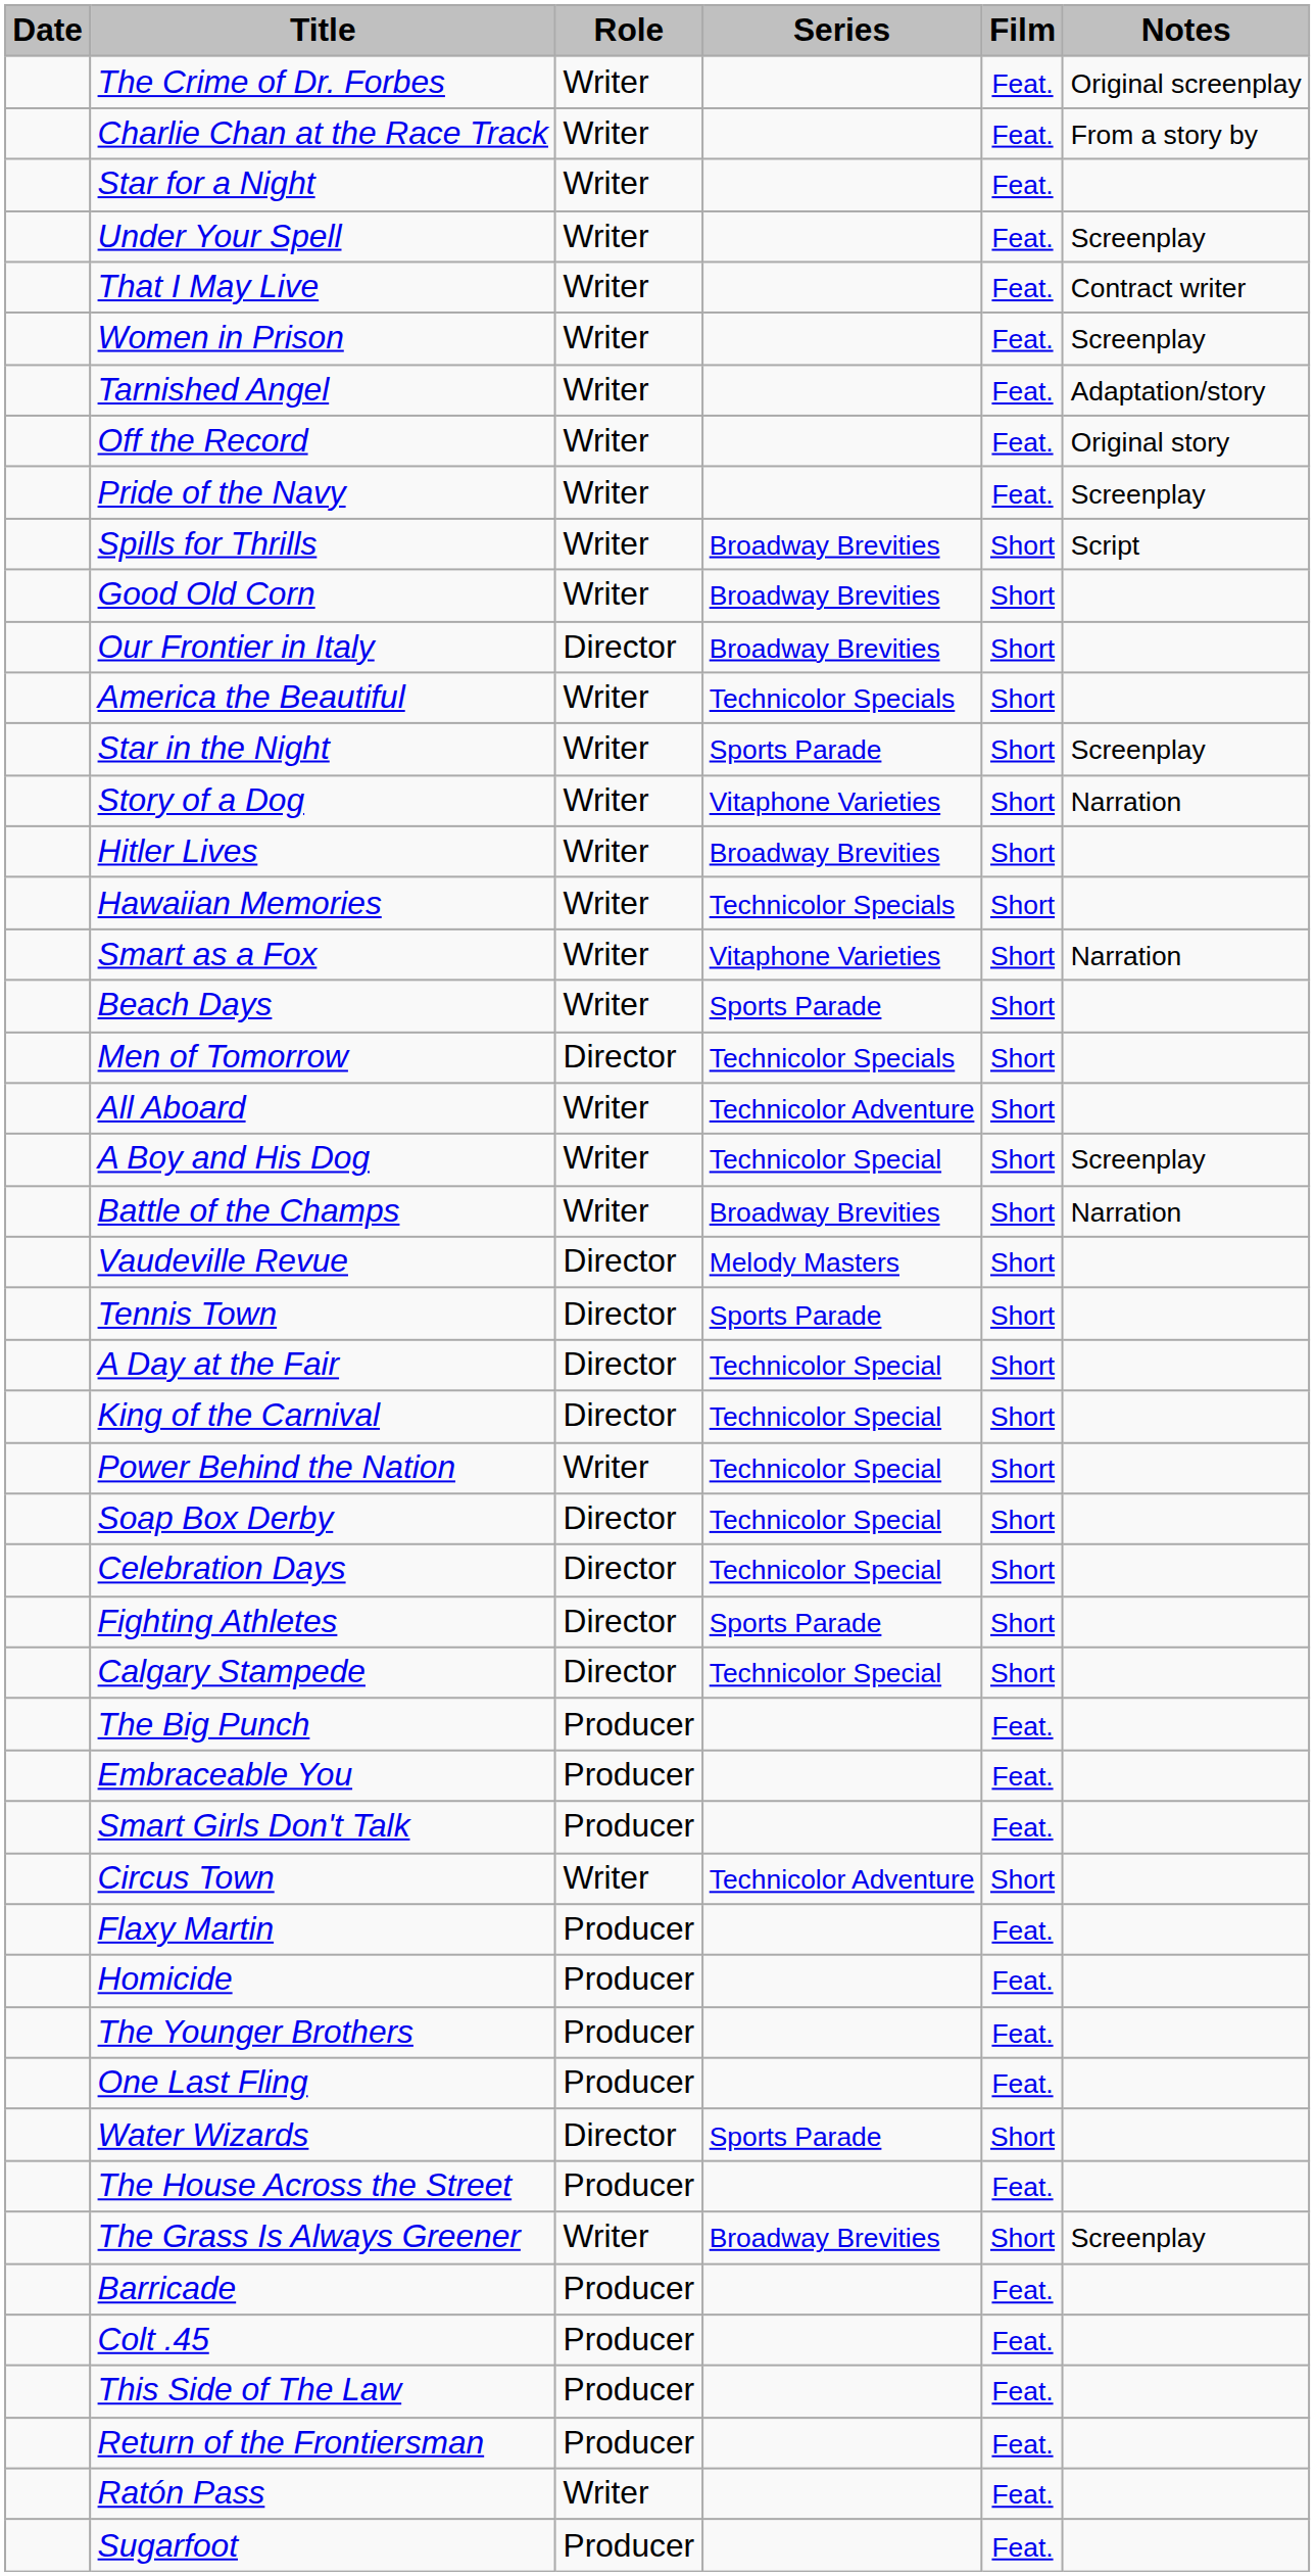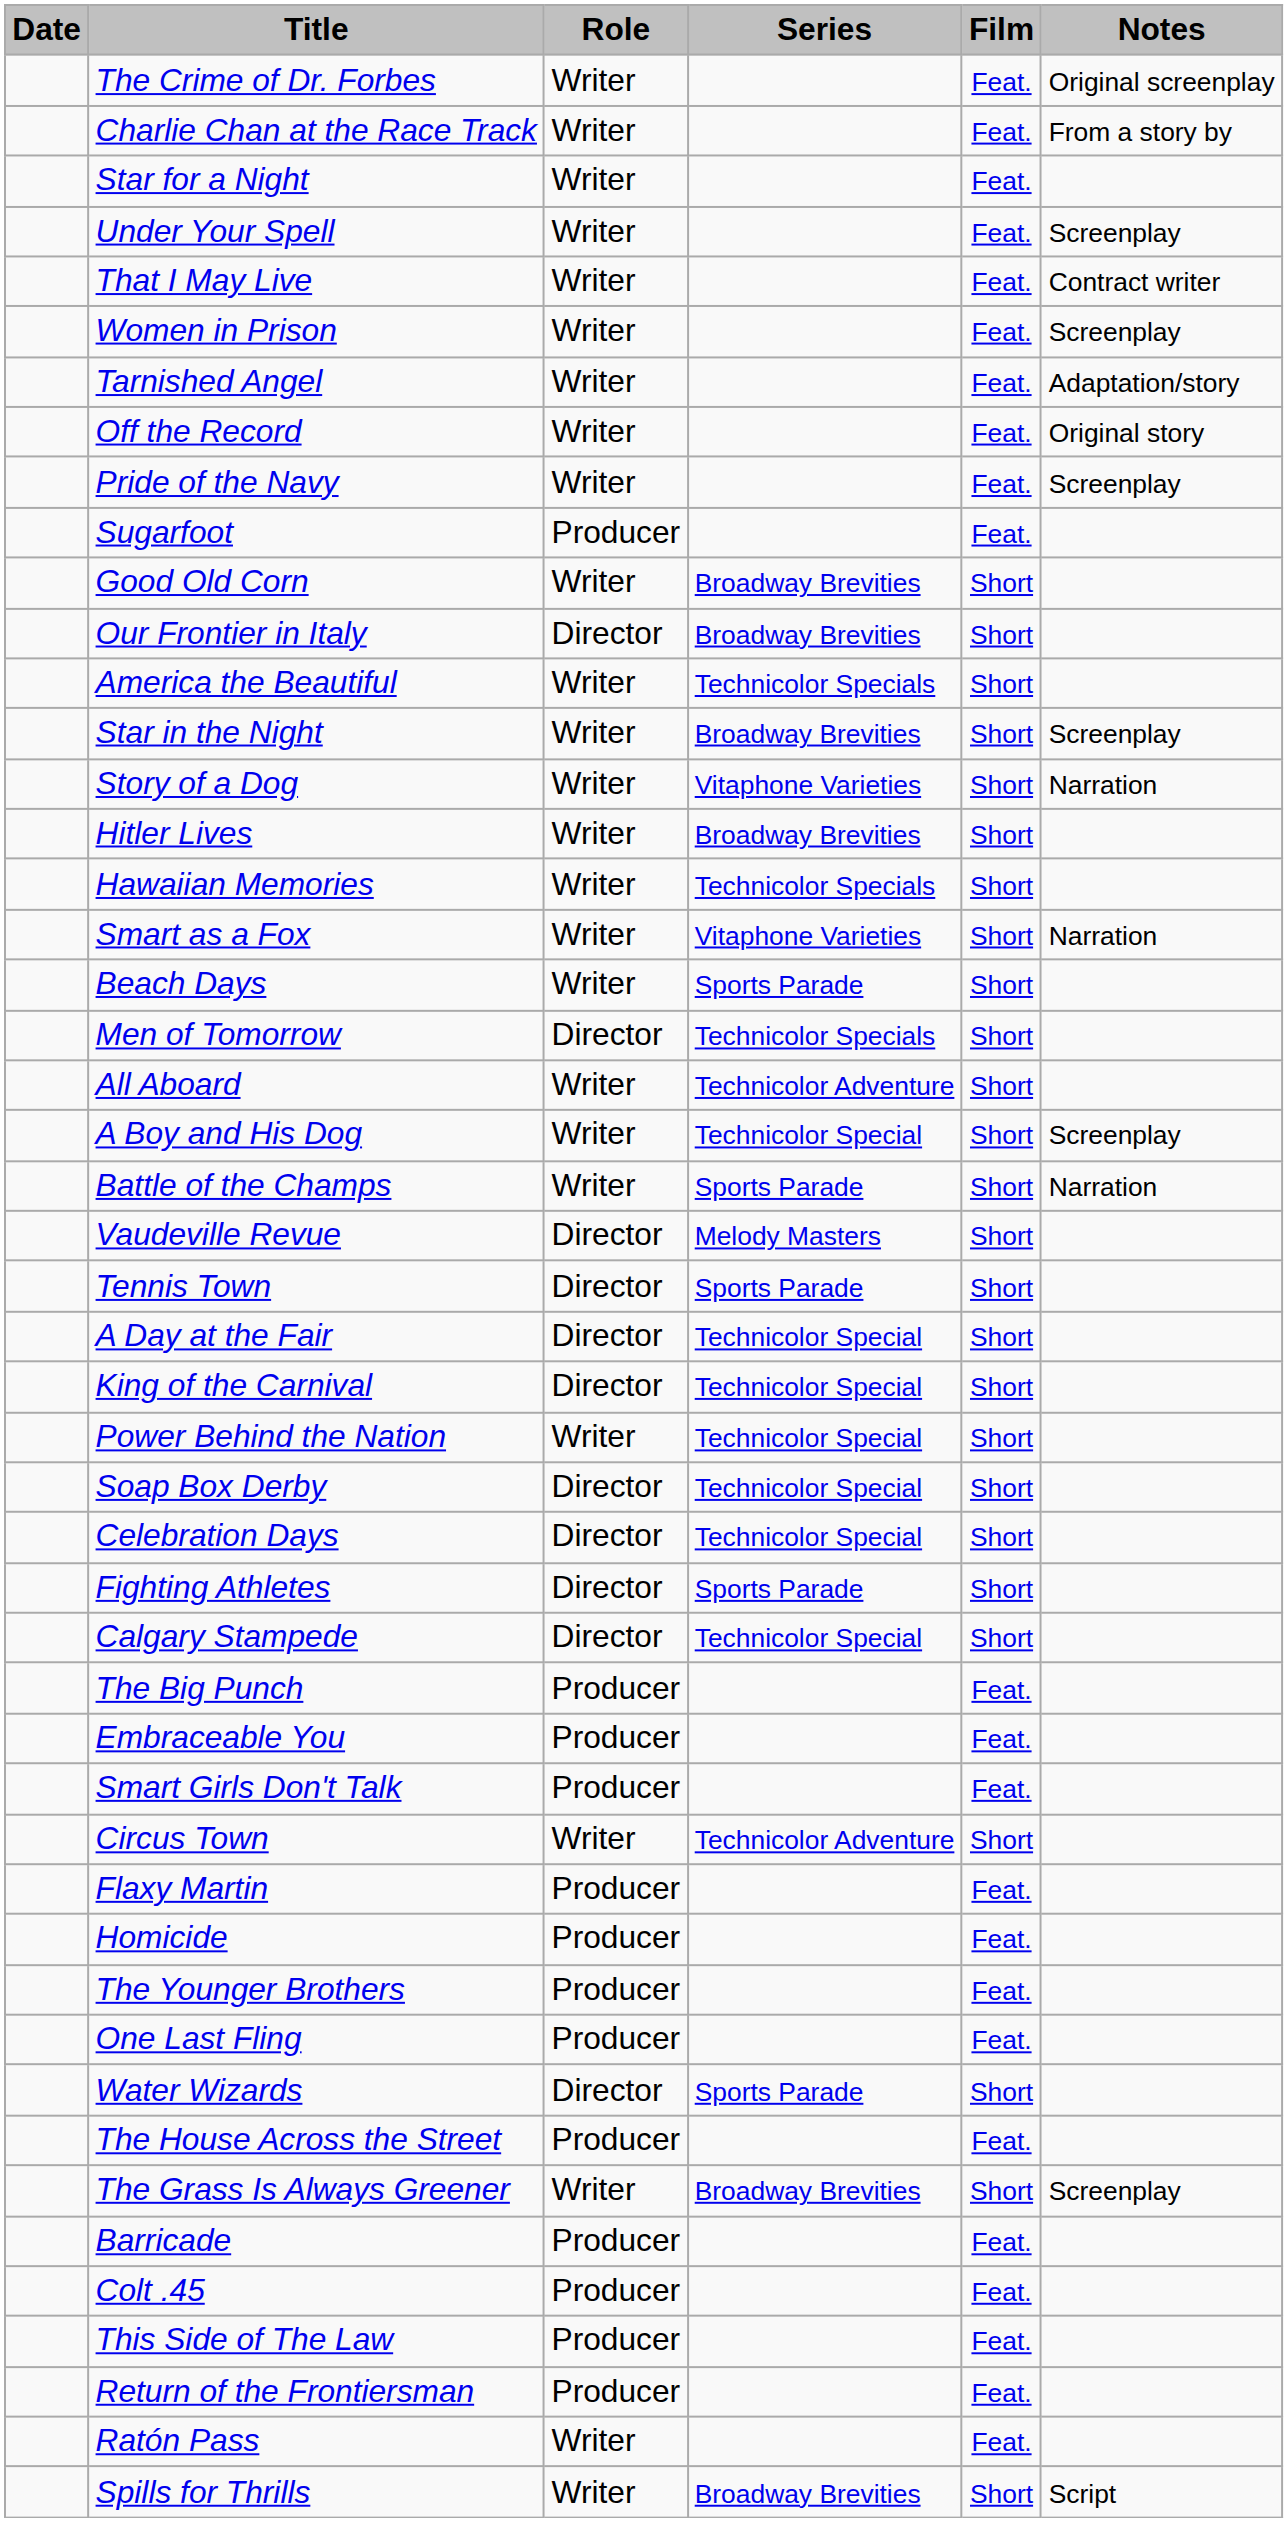 <table class="wikitable sortable plainrowheaders" border="1">
 <tr>
 <th scope="col" style="background: silver" align="center">Date</th>
 <th scope="col" style="background: silver">Title</th>
 <th scope="col" style="background: silver">Role</th>
 <th scope="col" style="background: silver">Series</th>
 <th scope="col" style="background: silver" align="center">Film</th>
 <th scope="col" style="background: silver" class="unsortable">Notes</th>
 </tr>
 <tr>
 <td align="center"></td>
 <td><em><a href='#'>The Crime of Dr. Forbes</a></em></td>
 <td>Writer</td>
 <td></td>
 <td align="center"><small><a href='#'>Feat.</a></small></td>
 <td><small>Original screenplay</small></td>
 </tr>
 <tr>
 <td align="center"></td>
 <td><em><a href='#'>Charlie Chan at the Race Track</a></em></td>
 <td>Writer</td>
 <td></td>
 <td align="center"><small><a href='#'>Feat.</a></small></td>
 <td><small>From a story by</small></td>
 </tr>
 <tr>
 <td align="center"></td>
 <td><em><a href='#'>Star for a Night</a></em></td>
 <td>Writer</td>
 <td></td>
 <td align="center"><small><a href='#'>Feat.</a></small></td>
 <td></td>
 </tr>
 <tr>
 <td align="center"></td>
 <td><em><a href='#'>Under Your Spell</a></em></td>
 <td>Writer</td>
 <td></td>
 <td align="center"><small><a href='#'>Feat.</a></small></td>
 <td><small>Screenplay</small></td>
 </tr>
 <tr>
 <td align="center"></td>
 <td><em><a href='#'>That I May Live</a></em></td>
 <td>Writer</td>
 <td></td>
 <td align="center"><small><a href='#'>Feat.</a></small></td>
 <td><small>Contract writer    </small></td>
 </tr>
 <tr>
 <td align="center"></td>
 <td><em><a href='#'>Women in Prison</a></em></td>
 <td>Writer</td>
 <td></td>
 <td align="center"><small><a href='#'>Feat.</a></small></td>
 <td><small>Screenplay</small></td>
 </tr>
 <tr>
 <td align="center"></td>
 <td><em><a href='#'>Tarnished Angel</a></em></td>
 <td>Writer</td>
 <td></td>
 <td align="center"><small><a href='#'>Feat.</a></small></td>
 <td><small>Adaptation/story</small></td>
 </tr>
 <tr>
 <td align="center"></td>
 <td><em><a href='#'>Off the Record</a></em></td>
 <td>Writer</td>
 <td></td>
 <td align="center"><small><a href='#'>Feat.</a></small></td>
 <td><small>Original story</small></td>
 </tr>
 <tr>
 <td align="center"></td>
 <td><em><a href='#'>Pride of the Navy</a></em></td>
 <td>Writer</td>
 <td></td>
 <td align="center"><small><a href='#'>Feat.</a></small></td>
 <td><small>Screenplay</small></td>
 </tr>
 <tr>
 <td align="center"></td>
-<td><em><a href='#'>Spills for Thrills</a></em></td>
-<td>Writer</td>
-<td><small><a href='#'>Broadway Brevities</a></small></td>
-<td align="center"><small><a href='#'>Short</a></small></td>
-<td><small>Script</small>    <small></small></td>
+<td><em><a href='#'>Sugarfoot</a></em></td>
+<td>Producer</td>
+<td></td>
+<td align="center"><small><a href='#'>Feat.</a></small></td>
+<td></td>
 </tr>
 <tr>
 <td align="center"></td>
 <td><em><a href='#'>Good Old Corn</a></em></td>
 <td>Writer</td>
 <td><small><a href='#'>Broadway Brevities</a></small></td>
 <td align="center"><small><a href='#'>Short</a></small></td>
 <td></td>
 </tr>
 <tr>
 <td align="center"></td>
 <td><em><a href='#'>Our Frontier in Italy</a></em></td>
 <td>Director</td>
 <td><small><a href='#'>Broadway Brevities</a></small></td>
 <td align="center"><small><a href='#'>Short</a></small></td>
 <td></td>
 </tr>
 <tr>
 <td align="center"></td>
 <td><em><a href='#'>America the Beautiful</a></em></td>
 <td>Writer</td>
 <td><small><a href='#'>Technicolor Specials</a></small></td>
 <td align="center"><small><a href='#'>Short</a></small></td>
 <td></td>
 </tr>
 <tr>
 <td align="center"></td>
 <td><em><a href='#'>Star in the Night</a></em></td>
 <td>Writer</td>
-<td><small><a href='#'>Sports Parade</a></small></td>
+<td><small><a href='#'>Broadway Brevities</a></small></td>
 <td align="center"><small><a href='#'>Short</a></small></td>
 <td><small>Screenplay</small></td>
 </tr>
 <tr>
 <td align="center"></td>
 <td><em><a href='#'>Story of a Dog</a></em></td>
 <td>Writer</td>
 <td><small><a href='#'>Vitaphone Varieties</a></small></td>
 <td align="center"><small><a href='#'>Short</a></small></td>
 <td><small>Narration</small></td>
 </tr>
 <tr>
 <td align="center"></td>
 <td><em><a href='#'>Hitler Lives</a></em></td>
 <td>Writer</td>
 <td><small><a href='#'>Broadway Brevities</a></small></td>
 <td align="center"><small><a href='#'>Short</a></small></td>
 <td><small></small></td>
 </tr>
 <tr>
 <td align="center"></td>
 <td><em><a href='#'>Hawaiian Memories</a></em></td>
 <td>Writer</td>
 <td><small><a href='#'>Technicolor Specials</a></small></td>
 <td align="center"><small><a href='#'>Short</a></small></td>
 <td><small></small></td>
 </tr>
 <tr>
 <td align="center"></td>
 <td><em><a href='#'>Smart as a Fox</a></em></td>
 <td>Writer</td>
 <td><small><a href='#'>Vitaphone Varieties</a></small></td>
 <td align="center"><small><a href='#'>Short</a></small></td>
 <td><small>Narration</small></td>
 </tr>
 <tr>
 <td align="center"></td>
 <td><em><a href='#'>Beach Days</a></em></td>
 <td>Writer</td>
 <td><small><a href='#'>Sports Parade</a></small></td>
 <td align="center"><small><a href='#'>Short</a></small></td>
 <td><small></small></td>
 </tr>
 <tr>
 <td align="center"></td>
 <td><em><a href='#'>Men of Tomorrow</a></em></td>
 <td>Director</td>
 <td><small><a href='#'>Technicolor Specials</a></small></td>
 <td align="center"><small><a href='#'>Short</a></small></td>
 <td></td>
 </tr>
 <tr>
 <td align="center"></td>
 <td><em><a href='#'>All Aboard</a></em></td>
 <td>Writer</td>
 <td><small><a href='#'>Technicolor Adventure</a></small></td>
 <td align="center"><small><a href='#'>Short</a></small></td>
 <td><small></small></td>
 </tr>
 <tr>
 <td align="center"></td>
 <td><em><a href='#'>A Boy and His Dog</a></em></td>
 <td>Writer</td>
 <td><small><a href='#'>Technicolor Special</a></small></td>
 <td align="center"><small><a href='#'>Short</a></small></td>
 <td><small>Screenplay</small></td>
 </tr>
 <tr>
 <td align="center"></td>
 <td><em><a href='#'>Battle of the Champs</a></em></td>
 <td>Writer</td>
-<td><small><a href='#'>Broadway Brevities</a></small></td>
+<td><small><a href='#'>Sports Parade</a></small></td>
 <td align="center"><small><a href='#'>Short</a></small></td>
 <td><small>Narration</small></td>
 </tr>
 <tr>
 <td align="center"></td>
 <td><em><a href='#'>Vaudeville Revue</a></em></td>
 <td>Director</td>
 <td><small><a href='#'>Melody Masters</a></small></td>
 <td align="center"><small><a href='#'>Short</a></small></td>
 <td></td>
 </tr>
 <tr>
 <td align="center"></td>
 <td><em><a href='#'>Tennis Town</a></em></td>
 <td>Director</td>
 <td><small><a href='#'>Sports Parade</a></small></td>
 <td align="center"><small><a href='#'>Short</a></small></td>
 <td></td>
 </tr>
 <tr>
 <td align="center"></td>
 <td><em><a href='#'>A Day at the Fair</a></em></td>
 <td>Director</td>
 <td><small><a href='#'>Technicolor Special</a></small></td>
 <td align="center"><small><a href='#'>Short</a></small></td>
 <td></td>
 </tr>
 <tr>
 <td align="center"></td>
 <td><em><a href='#'>King of the Carnival</a></em></td>
 <td>Director</td>
 <td><small><a href='#'>Technicolor Special</a></small></td>
 <td align="center"><small><a href='#'>Short</a></small></td>
 <td></td>
 </tr>
 <tr>
 <td align="center"></td>
 <td><em><a href='#'>Power Behind the Nation</a></em></td>
 <td>Writer</td>
 <td><small><a href='#'>Technicolor Special</a></small></td>
 <td align="center"><small><a href='#'>Short</a></small></td>
 <td><small></small></td>
 </tr>
 <tr>
 <td align="center"></td>
 <td><em><a href='#'>Soap Box Derby</a></em></td>
 <td>Director</td>
 <td><small><a href='#'>Technicolor Special</a></small></td>
 <td align="center"><small><a href='#'>Short</a></small></td>
 <td></td>
 </tr>
 <tr>
 <td align="center"></td>
 <td><em><a href='#'>Celebration Days</a></em></td>
 <td>Director</td>
 <td><small><a href='#'>Technicolor Special</a></small></td>
 <td align="center"><small><a href='#'>Short</a></small></td>
 <td></td>
 </tr>
 <tr>
 <td align="center"></td>
 <td><em><a href='#'>Fighting Athletes</a></em></td>
 <td>Director</td>
 <td><small><a href='#'>Sports Parade</a></small></td>
 <td align="center"><small><a href='#'>Short</a></small></td>
 <td></td>
 </tr>
 <tr>
 <td align="center"></td>
 <td><em><a href='#'>Calgary Stampede</a></em></td>
 <td>Director</td>
 <td><small><a href='#'>Technicolor Special</a></small></td>
 <td align="center"><small><a href='#'>Short</a></small></td>
 <td></td>
 </tr>
 <tr>
 <td align="center"></td>
 <td><em><a href='#'>The Big Punch</a></em></td>
 <td>Producer</td>
 <td></td>
 <td align="center"><small><a href='#'>Feat.</a></small></td>
 <td></td>
 </tr>
 <tr>
 <td align="center"></td>
 <td><em><a href='#'>Embraceable You</a></em></td>
 <td>Producer</td>
 <td></td>
 <td align="center"><small><a href='#'>Feat.</a></small></td>
 <td></td>
 </tr>
 <tr>
 <td align="center"></td>
 <td><em><a href='#'>Smart Girls Don't Talk</a></em></td>
 <td>Producer</td>
 <td></td>
 <td align="center"><small><a href='#'>Feat.</a></small></td>
 <td></td>
 </tr>
 <tr>
 <td align="center"></td>
 <td><em><a href='#'>Circus Town</a></em></td>
 <td>Writer</td>
 <td><small><a href='#'>Technicolor Adventure</a></small></td>
 <td align="center"><small><a href='#'>Short</a></small></td>
 <td><small></small></td>
 </tr>
 <tr>
 <td align="center"></td>
 <td><em><a href='#'>Flaxy Martin</a></em></td>
 <td>Producer</td>
 <td></td>
 <td align="center"><small><a href='#'>Feat.</a></small></td>
 <td></td>
 </tr>
 <tr>
 <td align="center"></td>
 <td><em><a href='#'>Homicide</a></em></td>
 <td>Producer</td>
 <td></td>
 <td align="center"><small><a href='#'>Feat.</a></small></td>
 <td></td>
 </tr>
 <tr>
 <td align="center"></td>
 <td><em><a href='#'>The Younger Brothers</a></em></td>
 <td>Producer</td>
 <td></td>
 <td align="center"><small><a href='#'>Feat.</a></small></td>
 <td></td>
 </tr>
 <tr>
 <td align="center"></td>
 <td><em><a href='#'>One Last Fling</a></em></td>
 <td>Producer</td>
 <td></td>
 <td align="center"><small><a href='#'>Feat.</a></small></td>
 <td></td>
 </tr>
 <tr>
 <td align="center"></td>
 <td><em><a href='#'>Water Wizards</a></em></td>
 <td>Director</td>
 <td><small><a href='#'>Sports Parade</a></small></td>
 <td align="center"><small><a href='#'>Short</a></small></td>
 <td></td>
 </tr>
 <tr>
 <td align="center"></td>
 <td><em><a href='#'>The House Across the Street</a></em></td>
 <td>Producer</td>
 <td></td>
 <td align="center"><small><a href='#'>Feat.</a></small></td>
 <td></td>
 </tr>
 <tr>
 <td align="center"></td>
 <td><em><a href='#'>The Grass Is Always Greener</a></em></td>
 <td>Writer</td>
 <td><small><a href='#'>Broadway Brevities</a></small></td>
 <td align="center"><small><a href='#'>Short</a></small></td>
 <td><small>Screenplay</small></td>
 </tr>
 <tr>
 <td align="center"></td>
 <td><em><a href='#'>Barricade</a></em></td>
 <td>Producer</td>
 <td></td>
 <td align="center"><small><a href='#'>Feat.</a></small></td>
 <td></td>
 </tr>
 <tr>
 <td align="center"></td>
 <td><em><a href='#'>Colt .45</a></em></td>
 <td>Producer</td>
 <td></td>
 <td align="center"><small><a href='#'>Feat.</a></small></td>
 <td></td>
 </tr>
 <tr>
 <td align="center"></td>
 <td><em><a href='#'>This Side of The Law</a></em></td>
 <td>Producer</td>
 <td></td>
 <td align="center"><small><a href='#'>Feat.</a></small></td>
 <td></td>
 </tr>
 <tr>
 <td align="center"></td>
 <td><em><a href='#'>Return of the Frontiersman</a></em></td>
 <td>Producer</td>
 <td></td>
 <td align="center"><small><a href='#'>Feat.</a></small></td>
 <td></td>
 </tr>
 <tr>
 <td align="center"></td>
 <td><em><a href='#'>Ratón Pass</a></em></td>
 <td>Writer</td>
 <td></td>
 <td align="center"><small><a href='#'>Feat.</a></small></td>
 <td></td>
 </tr>
 <tr>
 <td align="center"></td>
-<td><em><a href='#'>Sugarfoot</a></em></td>
-<td>Producer</td>
-<td></td>
-<td align="center"><small><a href='#'>Feat.</a></small></td>
-<td></td>
+<td><em><a href='#'>Spills for Thrills</a></em></td>
+<td>Writer</td>
+<td><small><a href='#'>Broadway Brevities</a></small></td>
+<td align="center"><small><a href='#'>Short</a></small></td>
+<td><small>Script</small>    <small></small></td>
 </tr>
 </table>
